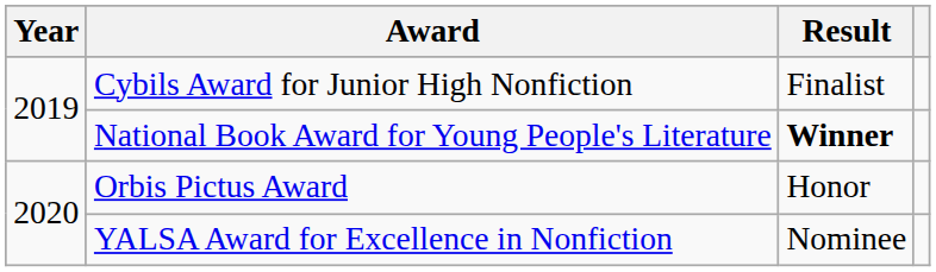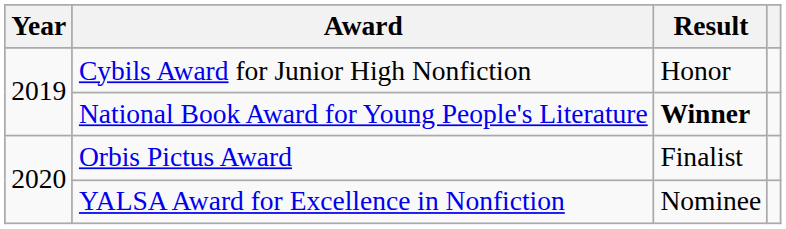 <table class="wikitable sortable mw-collapsible">
 <tr>
 <th>Year</th>
 <th>Award</th>
 <th>Result</th>
 <th></th>
 </tr>
 <tr>
 <td rowspan="2">2019</td>
 <td><a href='#'>Cybils Award</a> for Junior High Nonfiction</td>
-<td>Finalist</td>
+<td>Honor</td>
 <td></td>
 </tr>
 <tr>
 <td><a href='#'>National Book Award for Young People's Literature</a></td>
 <td><strong>Winner</strong></td>
 <td></td>
 </tr>
 <tr>
 <td rowspan="2">2020</td>
 <td><a href='#'>Orbis Pictus Award</a></td>
-<td>Honor</td>
+<td>Finalist</td>
 <td></td>
 </tr>
 <tr>
 <td><a href='#'>YALSA Award for Excellence in Nonfiction</a></td>
 <td>Nominee</td>
 <td></td>
 </tr>
 </table>
